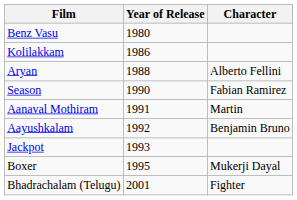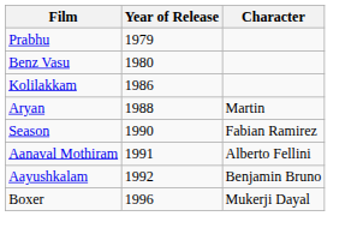 <table class="wikitable sortable">
 <tr>
 <th>Film</th>
 <th>Year of Release</th>
 <th>Character</th>
+</tr>
+<tr>
+<td><a href='#'>Prabhu</a></td>
+<td>1979</td>
+<td></td>
 </tr>
 <tr>
 <td><a href='#'>Benz Vasu</a></td>
 <td>1980</td>
 <td></td>
 </tr>
 <tr>
 <td><a href='#'>Kolilakkam</a></td>
 <td>1986</td>
 <td></td>
 </tr>
 <tr>
 <td><a href='#'>Aryan</a></td>
 <td>1988</td>
-<td>Alberto Fellini</td>
+<td>Martin</td>
 </tr>
 <tr>
 <td><a href='#'>Season</a></td>
 <td>1990</td>
 <td>Fabian Ramirez</td>
 </tr>
 <tr>
 <td><a href='#'>Aanaval Mothiram</a></td>
 <td>1991</td>
-<td>Martin</td>
+<td>Alberto Fellini</td>
 </tr>
 <tr>
 <td><a href='#'>Aayushkalam</a></td>
 <td>1992</td>
 <td>Benjamin Bruno</td>
 </tr>
 <tr>
-<td><a href='#'>Jackpot</a></td>
-<td>1993</td>
-<td></td>
-</tr>
-<tr>
 <td>Boxer</td>
-<td>1995</td>
+<td>1996</td>
 <td>Mukerji Dayal</td>
 </tr>
-<tr>
-<td>Bhadrachalam (Telugu)</td>
-<td>2001</td>
-<td>Fighter</td>
-</tr>
 </table>
